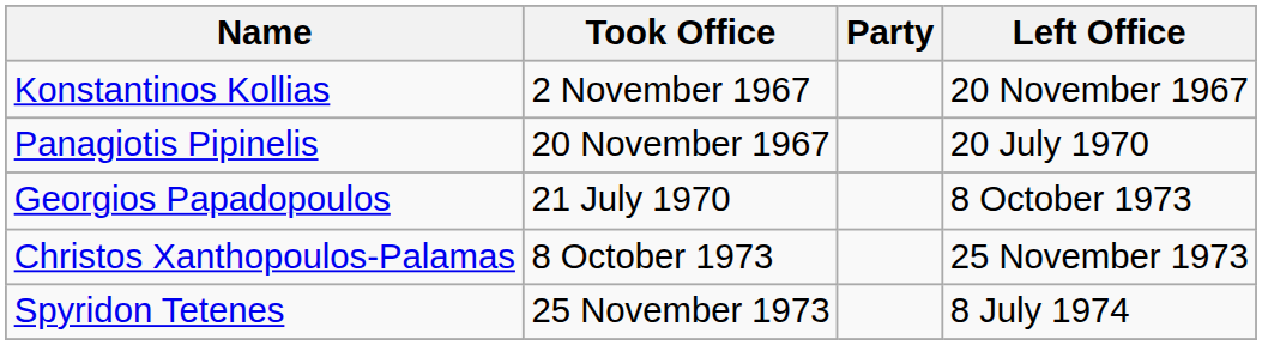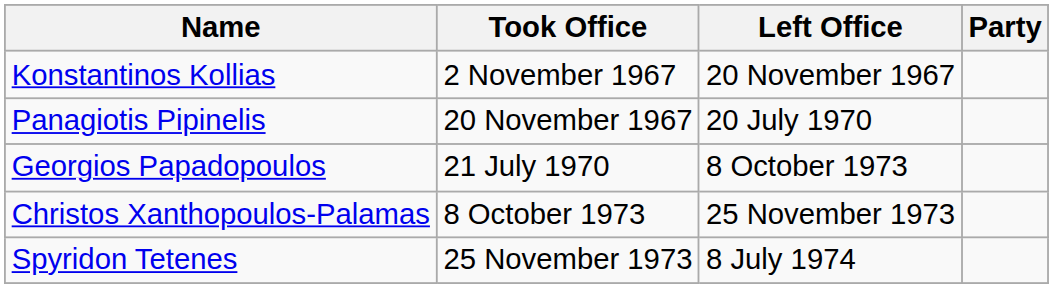 <table class="wikitable">
 <tr>
 <th>Name</th>
 <th>Took Office</th>
+<th>Left Office</th>
 <th>Party</th>
-<th>Left Office</th>
 </tr>
 <tr>
 <td><a href='#'>Konstantinos Kollias</a></td>
 <td>2 November 1967</td>
+<td>20 November 1967</td>
 <td></td>
-<td>20 November 1967</td>
 </tr>
 <tr>
 <td><a href='#'>Panagiotis Pipinelis</a></td>
 <td>20 November 1967</td>
+<td>20 July 1970</td>
 <td></td>
-<td>20 July 1970</td>
 </tr>
 <tr>
 <td><a href='#'>Georgios Papadopoulos</a></td>
 <td>21 July 1970</td>
+<td>8 October 1973</td>
 <td></td>
-<td>8 October 1973</td>
 </tr>
 <tr>
 <td><a href='#'>Christos Xanthopoulos-Palamas</a></td>
 <td>8 October 1973</td>
+<td>25 November 1973</td>
 <td></td>
-<td>25 November 1973</td>
 </tr>
 <tr>
 <td><a href='#'>Spyridon Tetenes</a></td>
 <td>25 November 1973</td>
+<td>8 July 1974</td>
 <td></td>
-<td>8 July 1974</td>
 </tr>
 </table>
